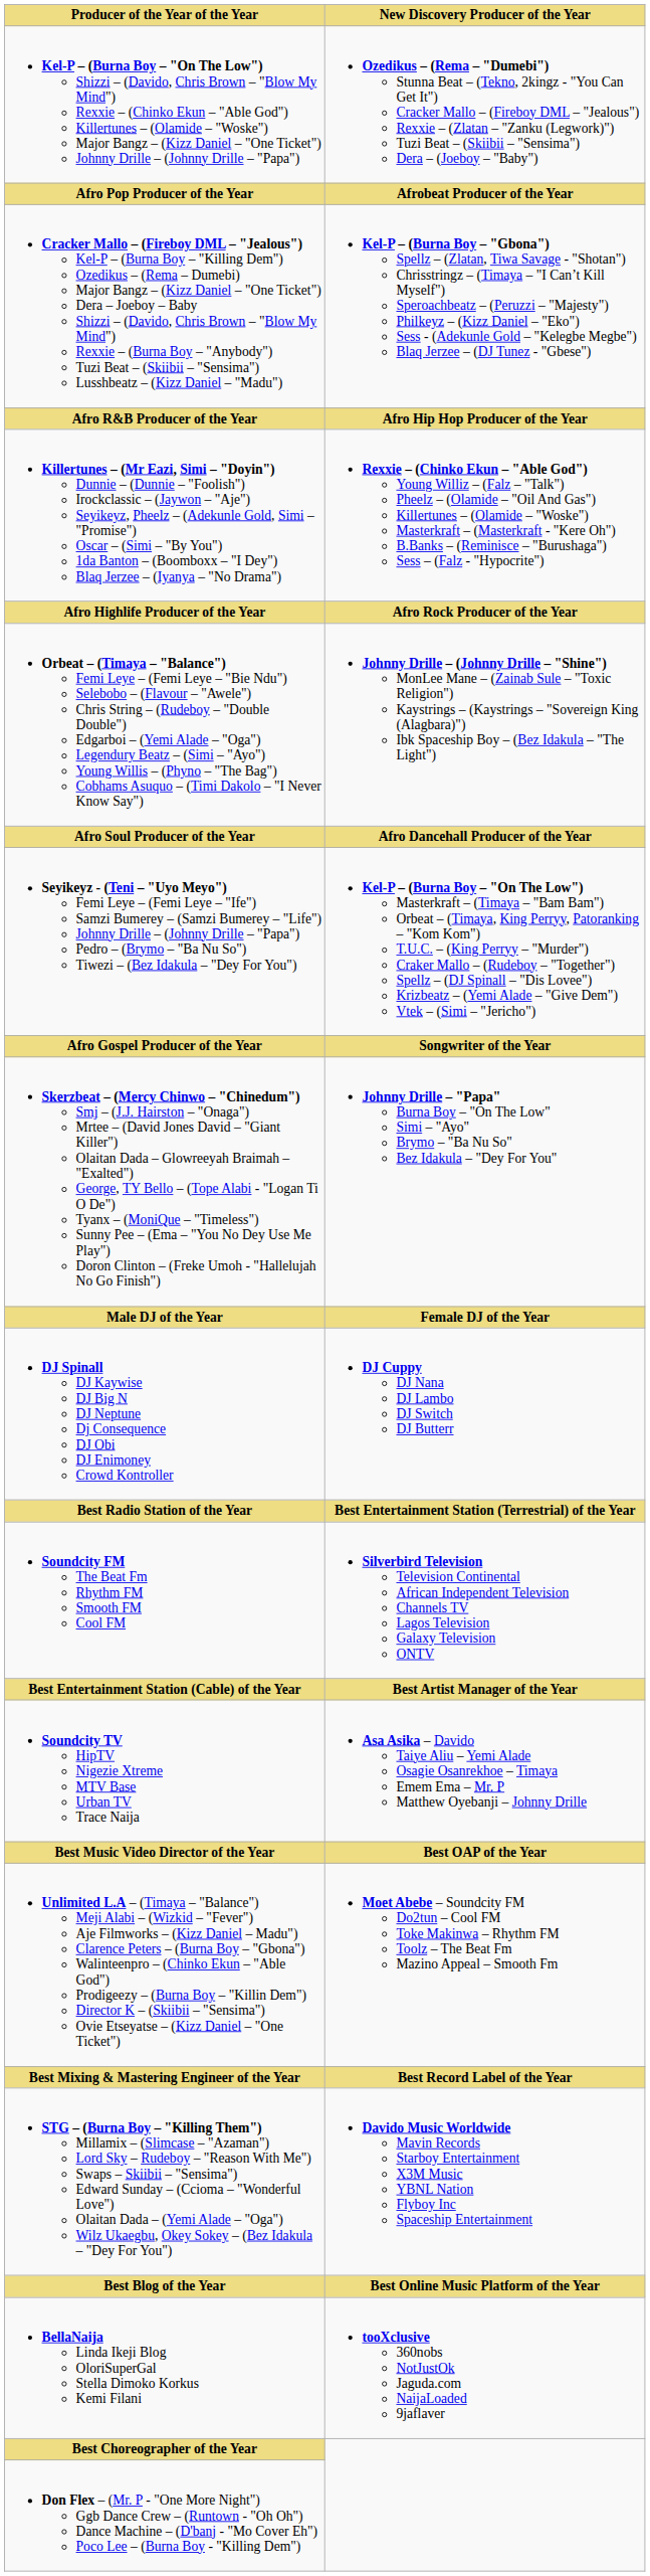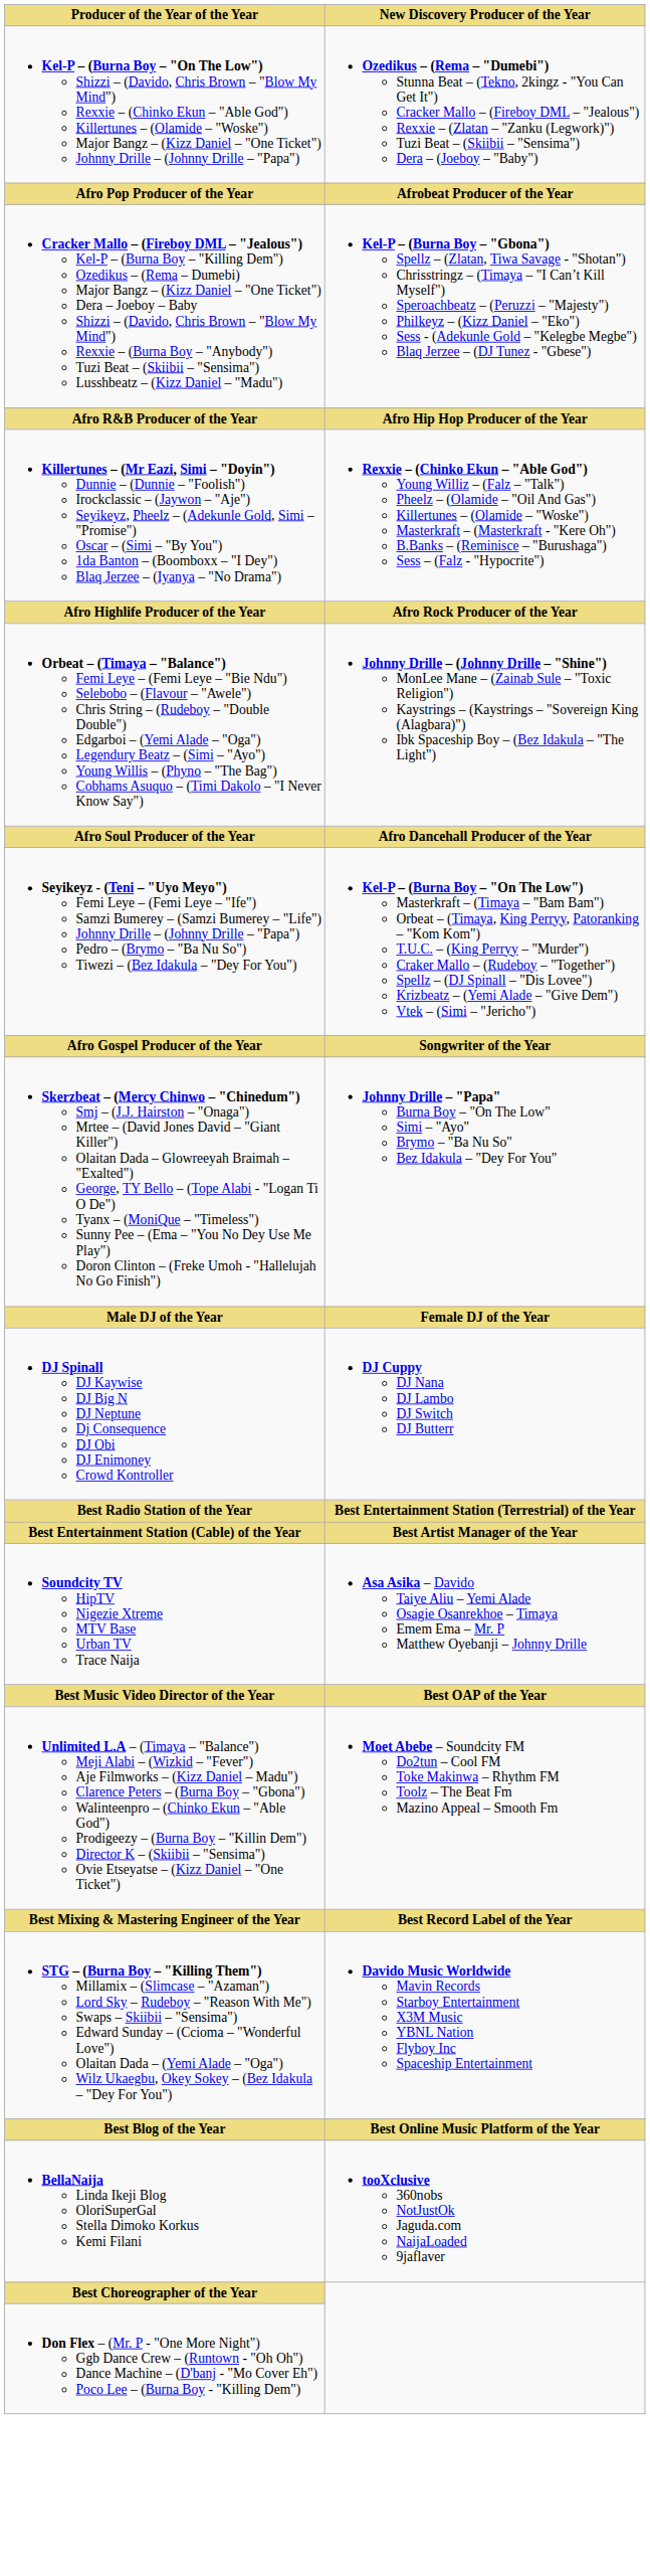 <table class=wikitable width="85%">
 <tr>
 <th style="background:#EEDD82;" ! width="50%">Producer of the Year of the Year</th>
 <th style="background:#EEDD82;" ! width="50%">New Discovery Producer of the Year</th>
 </tr>
 <tr>
 <td valign="top"><br><ul><li><strong><a href='#'>Kel-P</a> – (<a href='#'>Burna Boy</a> – "On The Low")</strong><ul><li><a href='#'>Shizzi</a> – (<a href='#'>Davido</a>, <a href='#'>Chris Brown</a> – "<a href='#'>Blow My Mind</a>")</li><li><a href='#'>Rexxie</a> – (<a href='#'>Chinko Ekun</a> – "Able God")</li><li><a href='#'>Killertunes</a> – (<a href='#'>Olamide</a> – "Woske")</li><li>Major Bangz – (<a href='#'>Kizz Daniel</a> – "One Ticket")</li><li><a href='#'>Johnny Drille</a> – (<a href='#'>Johnny Drille</a> – "Papa")</li></ul></li></ul></td>
 <td valign="top"><br><ul><li><strong><a href='#'>Ozedikus</a> – (<a href='#'>Rema</a> – "Dumebi")</strong><ul><li>Stunna Beat – (<a href='#'>Tekno</a>, 2kingz - "You Can Get It")</li><li><a href='#'>Cracker Mallo</a> – (<a href='#'>Fireboy DML</a> – "Jealous")</li><li><a href='#'>Rexxie</a> – (<a href='#'>Zlatan</a> – "Zanku (Legwork)")</li><li>Tuzi Beat – (<a href='#'>Skiibii</a> – "Sensima")</li><li><a href='#'>Dera</a> – (<a href='#'>Joeboy</a> – "Baby")</li></ul></li></ul></td>
 </tr>
 <tr>
 <th style="background:#EEDD82;" ! width="50%">Afro Pop Producer of the Year</th>
 <th style="background:#EEDD82;" ! width="50%">Afrobeat Producer of the Year</th>
 </tr>
 <tr>
 <td valign="top"><br><ul><li><strong><a href='#'>Cracker Mallo</a> – (<a href='#'>Fireboy DML</a> – "Jealous")</strong><ul><li><a href='#'>Kel-P</a> – (<a href='#'>Burna Boy</a> – "Killing Dem")</li><li><a href='#'>Ozedikus</a> – (<a href='#'>Rema</a> – Dumebi)</li><li>Major Bangz – (<a href='#'>Kizz Daniel</a> – "One Ticket")</li><li>Dera – Joeboy – Baby</li><li><a href='#'>Shizzi</a> – (<a href='#'>Davido</a>, <a href='#'>Chris Brown</a> –  "<a href='#'>Blow My Mind</a>")</li><li><a href='#'>Rexxie</a> – (<a href='#'>Burna Boy</a> – "Anybody")</li><li>Tuzi Beat – (<a href='#'>Skiibii</a> – "Sensima")</li><li>Lusshbeatz – (<a href='#'>Kizz Daniel</a> – "Madu")</li></ul></li></ul></td>
 <td valign="top"><br><ul><li><strong><a href='#'>Kel-P</a> – (<a href='#'>Burna Boy</a> – "Gbona")</strong><ul><li><a href='#'>Spellz</a> – (<a href='#'>Zlatan</a>, <a href='#'>Tiwa Savage</a> - "Shotan")</li><li>Chrisstringz – (<a href='#'>Timaya</a> – "I Can’t Kill Myself")</li><li><a href='#'>Speroachbeatz</a> – (<a href='#'>Peruzzi</a> – "Majesty")</li><li><a href='#'>Philkeyz</a> – (<a href='#'>Kizz Daniel</a> – "Eko")</li><li><a href='#'>Sess</a> - (<a href='#'>Adekunle Gold</a> – "Kelegbe Megbe")</li><li><a href='#'>Blaq Jerzee</a> – (<a href='#'>DJ Tunez</a> - "Gbese")</li></ul></li></ul></td>
 </tr>
 <tr>
 <th style="background:#EEDD82;" ! width="50%">Afro R&B Producer of the Year</th>
 <th style="background:#EEDD82;" ! width="50%">Afro Hip Hop Producer of the Year</th>
 </tr>
 <tr>
 <td valign="top"><br><ul><li><strong><a href='#'>Killertunes</a> – (<a href='#'>Mr Eazi</a>, <a href='#'>Simi</a> – "Doyin")</strong><ul><li><a href='#'>Dunnie</a> – (<a href='#'>Dunnie</a> – "Foolish")</li><li>Irockclassic – (<a href='#'>Jaywon</a> – "Aje")</li><li><a href='#'>Seyikeyz</a>, <a href='#'>Pheelz</a> – (<a href='#'>Adekunle Gold</a>, <a href='#'>Simi</a> – "Promise")</li><li><a href='#'>Oscar</a> – (<a href='#'>Simi</a> – "By You")</li><li><a href='#'>1da Banton</a> – (Boomboxx – "I Dey")</li><li><a href='#'>Blaq Jerzee</a> – (<a href='#'>Iyanya</a> – "No Drama")</li></ul></li></ul></td>
 <td valign="top"><br><ul><li><strong><a href='#'>Rexxie</a> – (<a href='#'>Chinko Ekun</a> – "Able God")</strong><ul><li><a href='#'>Young Williz</a> – (<a href='#'>Falz</a> – "Talk")</li><li><a href='#'>Pheelz</a> – (<a href='#'>Olamide</a> – "Oil And Gas")</li><li><a href='#'>Killertunes</a> – (<a href='#'>Olamide</a> – "Woske")</li><li><a href='#'>Masterkraft</a> – (<a href='#'>Masterkraft</a> - "Kere Oh")</li><li><a href='#'>B.Banks</a> – (<a href='#'>Reminisce</a> – "Burushaga")</li><li><a href='#'>Sess</a> – (<a href='#'>Falz</a> - "Hypocrite")</li></ul></li></ul></td>
 </tr>
 <tr>
 <th style="background:#EEDD82;" ! width="50%">Afro Highlife Producer of the Year</th>
 <th style="background:#EEDD82;" ! width="50%">Afro Rock Producer of the Year</th>
 </tr>
 <tr>
 <td valign="top"><br><ul><li><strong>Orbeat – (<a href='#'>Timaya</a> – "Balance")</strong><ul><li><a href='#'>Femi Leye</a> – (Femi Leye – "Bie Ndu")</li><li><a href='#'>Selebobo</a> – (<a href='#'>Flavour</a> – "Awele")</li><li>Chris String – (<a href='#'>Rudeboy</a> – "Double Double")</li><li>Edgarboi – (<a href='#'>Yemi Alade</a> – "Oga")</li><li><a href='#'>Legendury Beatz</a> – (<a href='#'>Simi</a> – "Ayo")</li><li><a href='#'>Young Willis</a> – (<a href='#'>Phyno</a> – "The Bag")</li><li><a href='#'>Cobhams Asuquo</a> – (<a href='#'>Timi Dakolo</a> – "I Never Know Say")</li></ul></li></ul></td>
 <td valign="top"><br><ul><li><strong><a href='#'>Johnny Drille</a> – (<a href='#'>Johnny Drille</a> – "Shine")</strong><ul><li>MonLee Mane – (<a href='#'>Zainab Sule</a> – "Toxic Religion")</li><li>Kaystrings – (Kaystrings – "Sovereign King (Alagbara)")</li><li>Ibk Spaceship Boy – (<a href='#'>Bez Idakula</a> – "The Light")</li></ul></li></ul></td>
 </tr>
 <tr>
 <th style="background:#EEDD82;" ! width="50%">Afro Soul Producer of the Year</th>
 <th style="background:#EEDD82;" ! width="50%">Afro Dancehall Producer of the Year</th>
 </tr>
 <tr>
 <td valign="top"><br><ul><li><strong>Seyikeyz - (<a href='#'>Teni</a> – "Uyo Meyo")</strong><ul><li>Femi Leye – (Femi Leye – "Ife")</li><li>Samzi Bumerey – (Samzi Bumerey – "Life")</li><li><a href='#'>Johnny Drille</a> – (<a href='#'>Johnny Drille</a> – "Papa")</li><li>Pedro – (<a href='#'>Brymo</a> – "Ba Nu So")</li><li>Tiwezi – (<a href='#'>Bez Idakula</a> – "Dey For You")</li></ul></li></ul></td>
 <td valign="top"><br><ul><li><strong><a href='#'>Kel-P</a> – (<a href='#'>Burna Boy</a> – "On The Low")</strong><ul><li>Masterkraft – (<a href='#'>Timaya</a> – "Bam Bam")</li><li>Orbeat – (<a href='#'>Timaya</a>, <a href='#'>King Perryy</a>, <a href='#'>Patoranking</a> – "Kom Kom")</li><li><a href='#'>T.U.C.</a> – (<a href='#'>King Perryy</a> – "Murder")</li><li><a href='#'>Craker Mallo</a> – (<a href='#'>Rudeboy</a> – "Together")</li><li><a href='#'>Spellz</a> – (<a href='#'>DJ Spinall</a> – "Dis Lovee")</li><li><a href='#'>Krizbeatz</a> – (<a href='#'>Yemi Alade</a> – "Give Dem")</li><li><a href='#'>Vtek</a> – (<a href='#'>Simi</a> – "Jericho")</li></ul></li></ul></td>
 </tr>
 <tr>
 <th style="background:#EEDD82;" ! width="50%">Afro Gospel Producer of the Year</th>
 <th style="background:#EEDD82;" ! width="50%">Songwriter of the Year</th>
 </tr>
 <tr>
 <td valign="top"><br><ul><li><strong><a href='#'>Skerzbeat</a> – (<a href='#'>Mercy Chinwo</a> – "Chinedum")</strong><ul><li><a href='#'>Smj</a> – (<a href='#'>J.J. Hairston</a> – "Onaga")</li><li>Mrtee – (David Jones David – "Giant Killer")</li><li>Olaitan Dada – Glowreeyah Braimah – "Exalted")</li><li><a href='#'>George</a>, <a href='#'>TY Bello</a> – (<a href='#'>Tope Alabi</a> - "Logan Ti O De")</li><li>Tyanx – (<a href='#'>MoniQue</a> – "Timeless")</li><li>Sunny Pee – (Ema – "You No Dey Use Me Play")</li><li>Doron Clinton – (Freke Umoh - "Hallelujah No Go Finish")</li></ul></li></ul></td>
 <td valign="top"><br><ul><li><strong><a href='#'>Johnny Drille</a> – "Papa"</strong><ul><li><a href='#'>Burna Boy</a> – "On The Low"</li><li><a href='#'>Simi</a> – "Ayo"</li><li><a href='#'>Brymo</a> – "Ba Nu So"</li><li><a href='#'>Bez Idakula</a> – "Dey For You"</li></ul></li></ul></td>
 </tr>
 <tr>
 <th style="background:#EEDD82;" ! width="50%">Male DJ of the Year</th>
 <th style="background:#EEDD82;" ! width="50%">Female DJ of the Year</th>
 </tr>
 <tr>
 <td valign="top"><br><ul><li><strong><a href='#'>DJ Spinall</a></strong><ul><li><a href='#'>DJ Kaywise</a></li><li><a href='#'>DJ Big N</a></li><li><a href='#'>DJ Neptune</a></li><li><a href='#'>Dj Consequence</a></li><li><a href='#'>DJ Obi</a></li><li><a href='#'>DJ Enimoney</a></li><li><a href='#'>Crowd Kontroller</a></li></ul></li></ul></td>
 <td valign="top"><br><ul><li><strong><a href='#'>DJ Cuppy</a></strong><ul><li><a href='#'>DJ Nana</a></li><li><a href='#'>DJ Lambo</a></li><li><a href='#'>DJ Switch</a></li><li><a href='#'>DJ Butterr</a></li></ul></li></ul></td>
 </tr>
 <tr>
 <th style="background:#EEDD82;" ! width="50%">Best Radio Station of the Year</th>
 <th style="background:#EEDD82;" ! width="50%">Best Entertainment Station (Terrestrial) of the Year</th>
 </tr>
 <tr>
-<td valign="top"><br><ul><li><strong><a href='#'>Soundcity FM</a></strong><ul><li><a href='#'>The Beat Fm</a></li><li><a href='#'>Rhythm FM</a></li><li><a href='#'>Smooth FM</a></li><li><a href='#'>Cool FM</a></li></ul></li></ul></td>
-<td valign="top"><br><ul><li><strong><a href='#'>Silverbird Television</a></strong><ul><li><a href='#'>Television Continental</a></li><li><a href='#'>African Independent Television</a></li><li><a href='#'>Channels TV</a></li><li><a href='#'>Lagos Television</a></li><li><a href='#'>Galaxy Television</a></li><li><a href='#'>ONTV</a></li></ul></li></ul></td>
-</tr>
-<tr>
 <th style="background:#EEDD82;" ! width="50%">Best Entertainment Station (Cable) of the Year</th>
 <th style="background:#EEDD82;" ! width="50%">Best Artist Manager of the Year</th>
 </tr>
 <tr>
 <td valign="top"><br><ul><li><strong><a href='#'>Soundcity TV</a></strong><ul><li><a href='#'>HipTV</a></li><li><a href='#'>Nigezie Xtreme</a></li><li><a href='#'>MTV Base</a></li><li><a href='#'>Urban TV</a></li><li>Trace Naija</li></ul></li></ul></td>
 <td valign="top"><br><ul><li><strong><a href='#'>Asa Asika</a></strong> – <a href='#'>Davido</a><ul><li><a href='#'>Taiye Aliu</a> – <a href='#'>Yemi Alade</a></li><li><a href='#'>Osagie Osanrekhoe</a> – <a href='#'>Timaya</a></li><li>Emem Ema – <a href='#'>Mr. P</a></li><li>Matthew Oyebanji – <a href='#'>Johnny Drille</a></li></ul></li></ul></td>
 </tr>
 <tr>
 <th style="background:#EEDD82;" ! width="50%">Best Music Video Director of the Year</th>
 <th style="background:#EEDD82;" ! width="50%">Best OAP of the Year</th>
 </tr>
 <tr>
 <td valign="top"><br><ul><li><strong><a href='#'>Unlimited L.A</a></strong> – (<a href='#'>Timaya</a> – "Balance")<ul><li><a href='#'>Meji Alabi</a> – (<a href='#'>Wizkid</a> – "Fever")</li><li>Aje Filmworks – (<a href='#'>Kizz Daniel</a> – Madu")</li><li><a href='#'>Clarence Peters</a> – (<a href='#'>Burna Boy</a> – "Gbona")</li><li>Walinteenpro – (<a href='#'>Chinko Ekun</a> – "Able God")</li><li>Prodigeezy – (<a href='#'>Burna Boy</a> – "Killin Dem")</li><li><a href='#'>Director K</a> – (<a href='#'>Skiibii</a> – "Sensima")</li><li>Ovie Etseyatse – (<a href='#'>Kizz Daniel</a> – "One Ticket")</li></ul></li></ul></td>
 <td valign="top"><br><ul><li><strong><a href='#'>Moet Abebe</a></strong> – Soundcity FM<ul><li><a href='#'>Do2tun</a> – Cool FM</li><li><a href='#'>Toke Makinwa</a> – Rhythm FM</li><li><a href='#'>Toolz</a> – The Beat Fm</li><li>Mazino Appeal – Smooth Fm</li></ul></li></ul></td>
 </tr>
 <tr>
 <th style="background:#EEDD82;" ! width="50%">Best Mixing & Mastering Engineer of the Year</th>
 <th style="background:#EEDD82;" ! width="50%">Best Record Label of the Year</th>
 </tr>
 <tr>
 <td valign="top"><br><ul><li><strong><a href='#'>STG</a> – (<a href='#'>Burna Boy</a> – "Killing Them")</strong><ul><li>Millamix – (<a href='#'>Slimcase</a> – "Azaman")</li><li><a href='#'>Lord Sky</a> – <a href='#'>Rudeboy</a> – "Reason With Me")</li><li>Swaps – <a href='#'>Skiibii</a> – "Sensima")</li><li>Edward Sunday – (Ccioma – "Wonderful Love")</li><li>Olaitan Dada – (<a href='#'>Yemi Alade</a> – "Oga")</li><li><a href='#'>Wilz Ukaegbu</a>, <a href='#'>Okey Sokey</a> – (<a href='#'>Bez Idakula</a> – "Dey For You")</li></ul></li></ul></td>
 <td valign="top"><br><ul><li><strong><a href='#'>Davido Music Worldwide</a></strong><ul><li><a href='#'>Mavin Records</a></li><li><a href='#'>Starboy Entertainment</a></li><li><a href='#'>X3M Music</a></li><li><a href='#'>YBNL Nation</a></li><li><a href='#'>Flyboy Inc</a></li><li><a href='#'>Spaceship Entertainment</a></li></ul></li></ul></td>
 </tr>
 <tr>
 <th style="background:#EEDD82;" ! width="50%">Best Blog of the Year</th>
 <th style="background:#EEDD82;" ! width="50%">Best Online Music Platform of the Year</th>
 </tr>
 <tr>
 <td valign="top"><br><ul><li><strong><a href='#'>BellaNaija</a></strong><ul><li>Linda Ikeji Blog</li><li>OloriSuperGal</li><li>Stella Dimoko Korkus</li><li>Kemi Filani</li></ul></li></ul></td>
 <td valign="top"><br><ul><li><strong><a href='#'>tooXclusive</a></strong><ul><li>360nobs</li><li><a href='#'>NotJustOk</a></li><li>Jaguda.com</li><li><a href='#'>NaijaLoaded</a></li><li>9jaflaver</li></ul></li></ul></td>
 </tr>
 <tr>
 <th style="background:#EEDD82;" ! width="50%">Best Choreographer of the Year</th>
 </tr>
 <tr>
 <td valign="top"><br><ul><li><strong>Don Flex</strong> – (<a href='#'>Mr. P</a> - "One More Night")<ul><li>Ggb Dance Crew – (<a href='#'>Runtown</a> - "Oh Oh")</li><li>Dance Machine – (<a href='#'>D'banj</a> - "Mo Cover Eh")</li><li><a href='#'>Poco Lee</a> – (<a href='#'>Burna Boy</a> - "Killing Dem")</li></ul></li></ul></td>
 </tr>
 </table>
